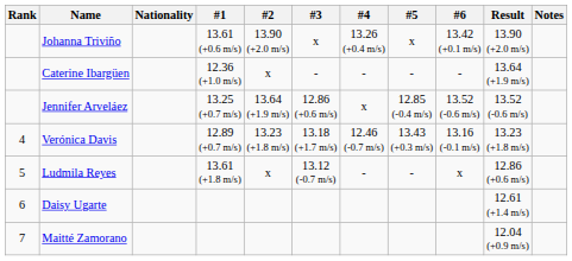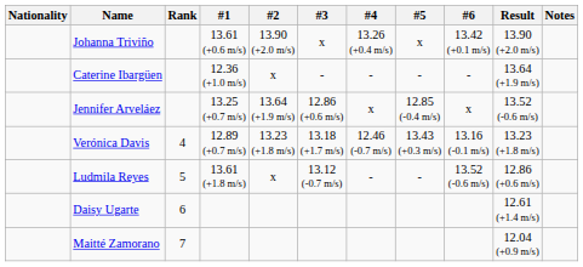 <table class="wikitable sortable" style="text-align:center">
 <tr>
+<th>Nationality</th>
+<th>Name</th>
 <th>Rank</th>
-<th>Name</th>
-<th>Nationality</th>
 <th>#1</th>
 <th>#2</th>
 <th>#3</th>
 <th>#4</th>
 <th>#5</th>
 <th>#6</th>
 <th>Result</th>
 <th>Notes</th>
 </tr>
 <tr>
+<td align=left></td>
+<td align=left><a href='#'>Johanna Triviño</a></td>
 <td></td>
-<td align=left><a href='#'>Johanna Triviño</a></td>
-<td align=left></td>
 <td>13.61<br> <small>(+0.6 m/s)</small></td>
 <td>13.90<br> <small>(+2.0 m/s)</small></td>
 <td>x</td>
 <td>13.26<br> <small>(+0.4 m/s)</small></td>
 <td>x</td>
 <td>13.42<br> <small>(+0.1 m/s)</small></td>
 <td>13.90<br><small>(+2.0 m/s)</small></td>
 <td><strong></strong></td>
 </tr>
 <tr>
+<td align=left></td>
+<td align=left><a href='#'>Caterine Ibargüen</a></td>
 <td></td>
-<td align=left><a href='#'>Caterine Ibargüen</a></td>
-<td align=left></td>
 <td>12.36<br> <small>(+1.0 m/s)</small></td>
 <td>x</td>
 <td>-</td>
 <td>-</td>
 <td>-</td>
 <td>-</td>
 <td>13.64<br><small>(+1.9 m/s)</small></td>
 <td></td>
 </tr>
 <tr>
+<td align=left></td>
+<td align=left><a href='#'>Jennifer Arveláez</a></td>
 <td></td>
-<td align=left><a href='#'>Jennifer Arveláez</a></td>
-<td align=left></td>
 <td>13.25<br> <small>(+0.7 m/s)</small></td>
 <td>13.64<br> <small>(+1.9 m/s)</small></td>
 <td>12.86<br> <small>(+0.6 m/s)</small></td>
 <td>x</td>
 <td>12.85<br> <small>(-0.4 m/s)</small></td>
-<td>13.52<br> <small>(-0.6 m/s)</small></td>
+<td>x</td>
 <td>13.52<br><small>(-0.6 m/s)</small></td>
 <td></td>
 </tr>
 <tr>
+<td align=left></td>
+<td align=left><a href='#'>Verónica Davis</a></td>
 <td>4</td>
-<td align=left><a href='#'>Verónica Davis</a></td>
-<td align=left></td>
 <td>12.89<br> <small>(+0.7 m/s)</small></td>
 <td>13.23<br> <small>(+1.8 m/s)</small></td>
 <td>13.18<br> <small>(+1.7 m/s)</small></td>
 <td>12.46<br> <small>(-0.7 m/s)</small></td>
 <td>13.43<br> <small>(+0.3 m/s)</small></td>
 <td>13.16<br> <small>(-0.1 m/s)</small></td>
 <td>13.23<br><small>(+1.8 m/s)</small></td>
 <td></td>
 </tr>
 <tr>
+<td align=left></td>
+<td align=left><a href='#'>Ludmila Reyes</a></td>
 <td>5</td>
-<td align=left><a href='#'>Ludmila Reyes</a></td>
-<td align=left></td>
 <td>13.61<br> <small>(+1.8 m/s)</small></td>
 <td>x</td>
 <td>13.12<br> <small>(-0.7 m/s)</small></td>
 <td>-</td>
 <td>-</td>
-<td>x</td>
+<td>13.52<br> <small>(-0.6 m/s)</small></td>
 <td>12.86<br><small>(+0.6 m/s)</small></td>
 <td></td>
 </tr>
 <tr>
+<td align=left></td>
+<td align=left><a href='#'>Daisy Ugarte</a></td>
 <td>6</td>
-<td align=left><a href='#'>Daisy Ugarte</a></td>
-<td align=left></td>
 <td></td>
 <td></td>
 <td></td>
 <td></td>
 <td></td>
 <td></td>
 <td>12.61<br><small>(+1.4 m/s)</small></td>
 <td></td>
 </tr>
 <tr>
+<td align=left></td>
+<td align=left><a href='#'>Maitté Zamorano</a></td>
 <td>7</td>
-<td align=left><a href='#'>Maitté Zamorano</a></td>
-<td align=left></td>
 <td></td>
 <td></td>
 <td></td>
 <td></td>
 <td></td>
 <td></td>
 <td>12.04<br><small>(+0.9 m/s)</small></td>
 <td></td>
 </tr>
 </table>
